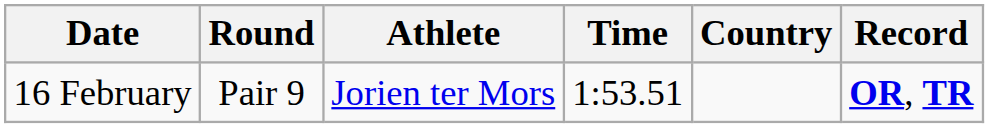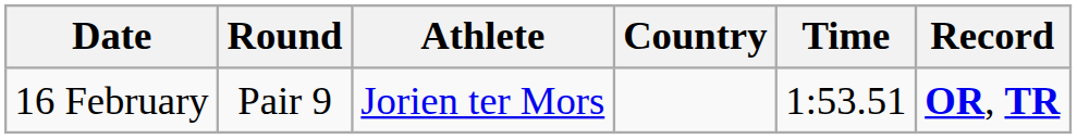 <table class="wikitable" style="text-align:center">
 <tr>
 <th>Date</th>
 <th>Round</th>
 <th>Athlete</th>
+<th>Country</th>
 <th>Time</th>
-<th>Country</th>
 <th>Record</th>
 </tr>
 <tr>
 <td>16 February</td>
 <td>Pair 9</td>
 <td align="left"><a href='#'>Jorien ter Mors</a></td>
+<td align="left"></td>
 <td>1:53.51</td>
-<td align="left"></td>
 <td><strong><a href='#'>OR</a></strong>, <strong><a href='#'>TR</a></strong></td>
 </tr>
 </table>
